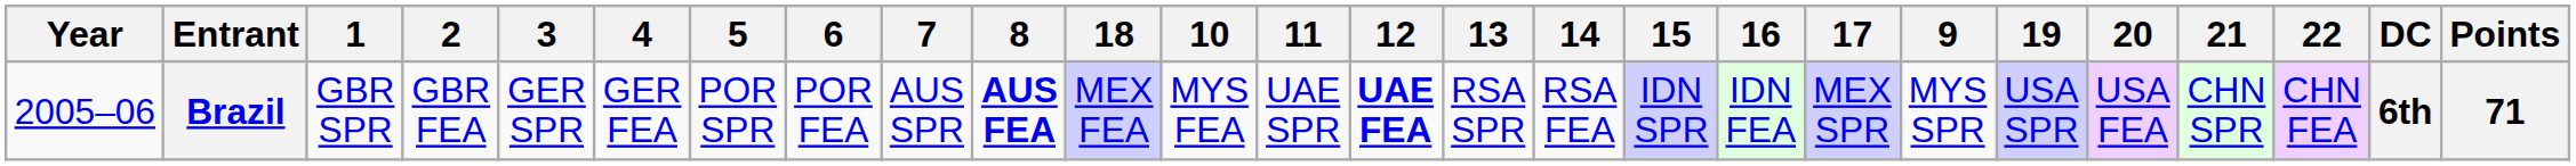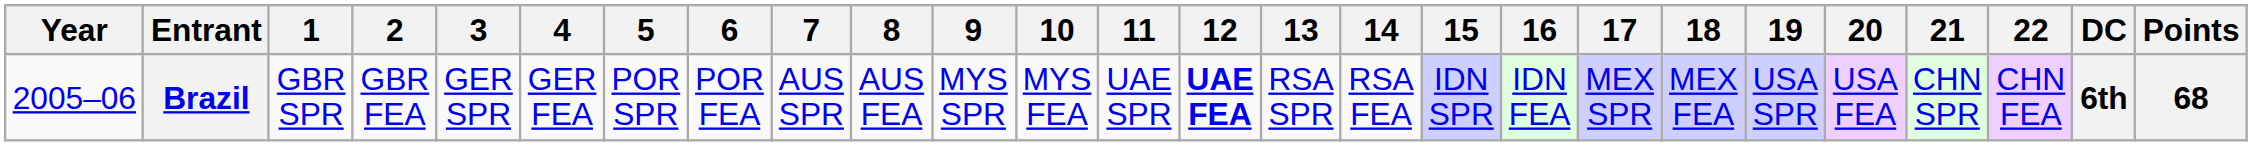 <table class="wikitable" style="text-align:center; font-size:85%">
 <tr>
 <th>Year</th>
 <th>Entrant</th>
 <th>1</th>
 <th>2</th>
 <th>3</th>
 <th>4</th>
 <th>5</th>
 <th>6</th>
 <th>7</th>
 <th>8</th>
-<th>18</th>
+<th>9</th>
 <th>10</th>
 <th>11</th>
 <th>12</th>
 <th>13</th>
 <th>14</th>
 <th>15</th>
 <th>16</th>
 <th>17</th>
-<th>9</th>
+<th>18</th>
 <th>19</th>
 <th>20</th>
 <th>21</th>
 <th>22</th>
 <th>DC</th>
 <th>Points</th>
 </tr>
 <tr>
 <td nowrap><a href='#'>2005–06</a></td>
 <th><a href='#'>Brazil</a></th>
 <td><a href='#'>GBR<br>SPR</a></td>
 <td><a href='#'>GBR<br>FEA</a></td>
 <td><a href='#'>GER<br>SPR</a></td>
 <td><a href='#'>GER<br>FEA</a></td>
 <td><a href='#'>POR<br>SPR</a></td>
 <td><a href='#'>POR<br>FEA</a></td>
 <td><a href='#'>AUS<br>SPR</a></td>
-<td><strong><a href='#'>AUS<br>FEA</a></strong></td>
-<td style="background:#CFCFFF;"><a href='#'>MEX<br>FEA</a><br></td>
+<td><a href='#'>AUS<br>FEA</a></td>
+<td><a href='#'>MYS<br>SPR</a></td>
 <td><a href='#'>MYS<br>FEA</a></td>
 <td><a href='#'>UAE<br>SPR</a></td>
 <td><strong><a href='#'>UAE<br>FEA</a></strong></td>
 <td><a href='#'>RSA<br>SPR</a></td>
 <td><a href='#'>RSA<br>FEA</a></td>
 <td style="background:#CFCFFF;"><a href='#'>IDN<br>SPR</a><br></td>
 <td style="background:#DFFFDF;"><a href='#'>IDN<br>FEA</a><br></td>
 <td style="background:#CFCFFF;"><a href='#'>MEX<br>SPR</a><br></td>
-<td><a href='#'>MYS<br>SPR</a></td>
+<td style="background:#CFCFFF;"><a href='#'>MEX<br>FEA</a><br></td>
 <td style="background:#CFCFFF;"><a href='#'>USA<br>SPR</a><br></td>
 <td style="background:#EFCFFF;"><a href='#'>USA<br>FEA</a><br></td>
 <td style="background:#DFFFDF;"><a href='#'>CHN<br>SPR</a><br></td>
 <td style="background:#EFCFFF;"><a href='#'>CHN<br>FEA</a><br></td>
 <th>6th</th>
-<th>71</th>
+<th>68</th>
 </tr>
 </table>
